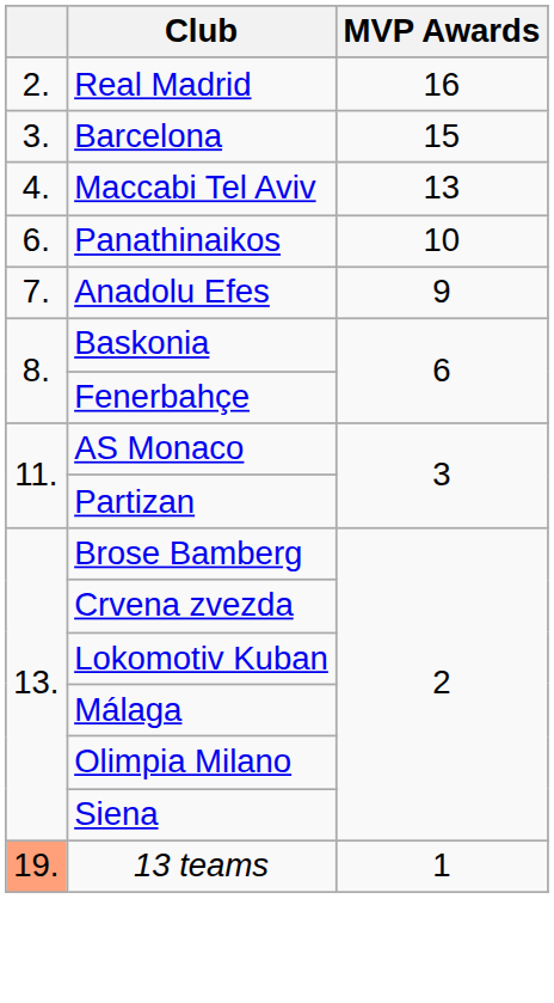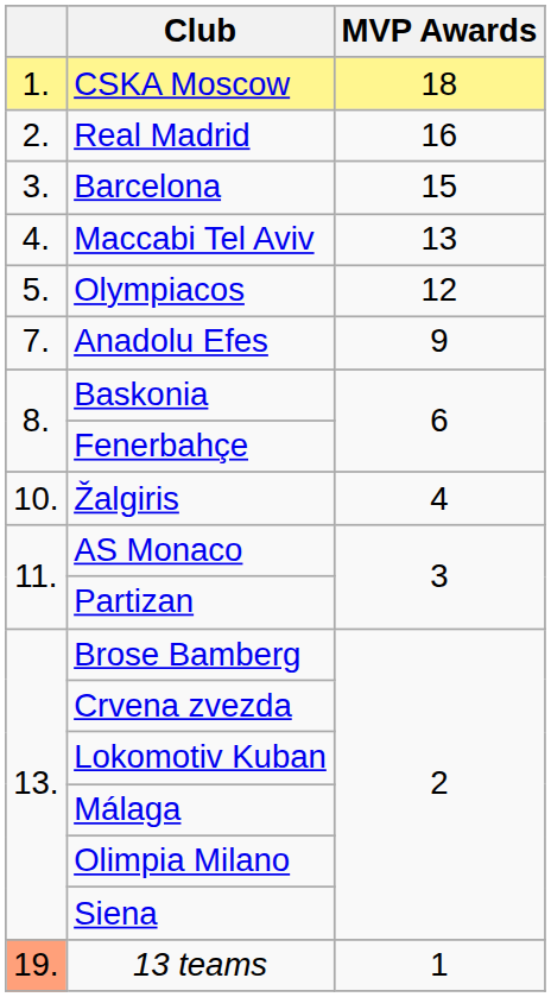 <table class="wikitable">
 <tr>
 <th></th>
 <th>Club</th>
 <th>MVP Awards</th>
+</tr>
+<tr bgcolor="#FFF68F">
+<td style="text-align:center;">1.</td>
+<td> <a href='#'>CSKA Moscow</a></td>
+<td style="text-align:center;">18</td>
 </tr>
 <tr>
 <td style="text-align:center;">2.</td>
 <td> <a href='#'>Real Madrid</a></td>
 <td style="text-align:center;">16</td>
 </tr>
 <tr>
 <td style="text-align:center;">3.</td>
 <td> <a href='#'>Barcelona</a></td>
 <td style="text-align:center;">15</td>
 </tr>
 <tr>
 <td style="text-align:center;">4.</td>
 <td> <a href='#'>Maccabi Tel Aviv</a></td>
 <td style="text-align:center;">13</td>
 </tr>
 <tr>
-<td style="text-align:center;">6.</td>
-<td> <a href='#'>Panathinaikos</a></td>
-<td style="text-align:center;">10</td>
+<td style="text-align:center;">5.</td>
+<td> <a href='#'>Olympiacos</a></td>
+<td style="text-align:center;">12</td>
 </tr>
 <tr>
 <td style="text-align:center;">7.</td>
 <td> <a href='#'>Anadolu Efes</a></td>
 <td style="text-align:center;">9</td>
 </tr>
 <tr>
 <td rowspan=2 style="text-align:center;">8.</td>
 <td> <a href='#'>Baskonia</a></td>
 <td rowspan=2 style="text-align:center;">6</td>
 </tr>
 <tr>
 <td> <a href='#'>Fenerbahçe</a></td>
+</tr>
+<tr>
+<td style="text-align:center;">10.</td>
+<td> <a href='#'>Žalgiris</a></td>
+<td style="text-align:center;">4</td>
 </tr>
 <tr>
 <td rowspan=2 style="text-align:center;">11.</td>
 <td> <a href='#'>AS Monaco</a></td>
 <td rowspan=2 style="text-align:center;">3</td>
 </tr>
 <tr>
 <td> <a href='#'>Partizan</a></td>
 </tr>
 <tr>
 <td rowspan=6 style="text-align:center;">13.</td>
 <td> <a href='#'>Brose Bamberg</a></td>
 <td rowspan=6 style="text-align:center;">2</td>
 </tr>
 <tr>
 <td> <a href='#'>Crvena zvezda</a></td>
 </tr>
 <tr>
 <td> <a href='#'>Lokomotiv Kuban</a></td>
 </tr>
 <tr>
 <td> <a href='#'>Málaga</a></td>
 </tr>
 <tr>
 <td> <a href='#'>Olimpia Milano</a></td>
 </tr>
 <tr>
 <td> <a href='#'>Siena</a></td>
 </tr>
 <tr>
 <td style="background: lightsalmon; text-align:center;">19.</td>
 <td style="text-align:center;"><em>13 teams</em></td>
 <td style="text-align:center;">1</td>
 </tr>
 </table>
